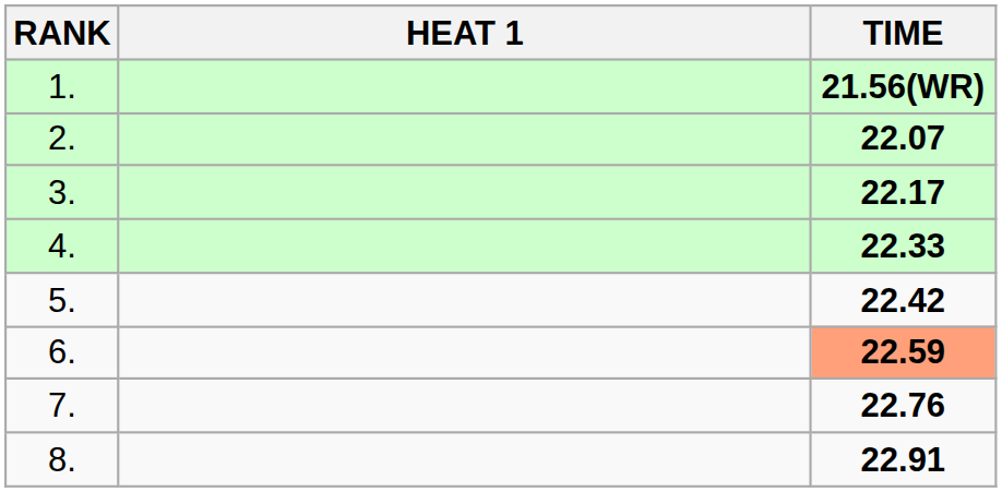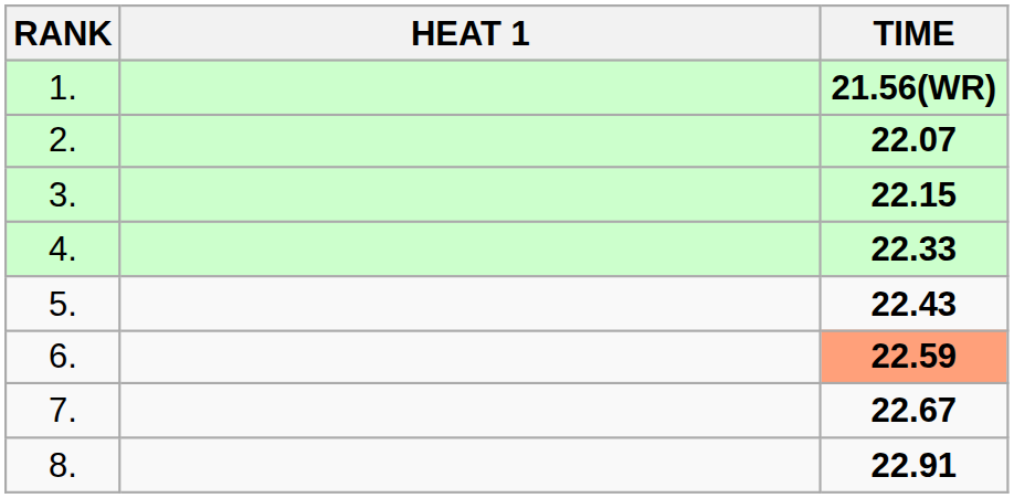 <table class="wikitable" style="border-collapse: collapse; font-size: 90%;">
 <tr>
 <th>RANK</th>
 <th style="width: 20em">HEAT 1</th>
 <th style="width: 5em">TIME</th>
 </tr>
 <tr style="background:#ccffcc;">
 <td align="center">1.</td>
 <td></td>
 <td align="center"><strong>21.56(WR)</strong></td>
 </tr>
 <tr style="background:#ccffcc;">
 <td align="center">2.</td>
 <td></td>
 <td align="center"><strong>22.07</strong></td>
 </tr>
 <tr style="background:#ccffcc;">
 <td align="center">3.</td>
 <td></td>
-<td align="center"><strong>22.17</strong></td>
+<td align="center"><strong>22.15</strong></td>
 </tr>
 <tr style="background:#ccffcc;">
 <td align="center">4.</td>
 <td></td>
 <td align="center"><strong>22.33</strong></td>
 </tr>
 <tr>
 <td align="center">5.</td>
 <td></td>
-<td align="center"><strong>22.42</strong></td>
+<td align="center"><strong>22.43</strong></td>
 </tr>
 <tr>
 <td align="center">6.</td>
 <td></td>
 <td align="center" style="background: lightsalmon;"><strong>22.59</strong></td>
 </tr>
 <tr>
 <td align="center">7.</td>
 <td></td>
-<td align="center"><strong>22.76</strong></td>
+<td align="center"><strong>22.67</strong></td>
 </tr>
 <tr>
 <td align="center">8.</td>
 <td></td>
 <td align="center"><strong>22.91</strong></td>
 </tr>
 </table>
